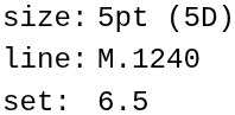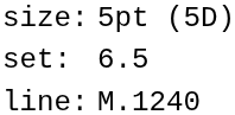 <table style="margin-left:40px;">
 <tr>
 <td>size:</td>
 <td>5pt (5D)</td>
 </tr>
 <tr>
+<td>set:</td>
+<td>6.5</td>
+</tr>
+<tr>
 <td>line:</td>
 <td>M.1240</td>
 </tr>
-<tr>
-<td>set:</td>
-<td>6.5</td>
-</tr>
 </table>
